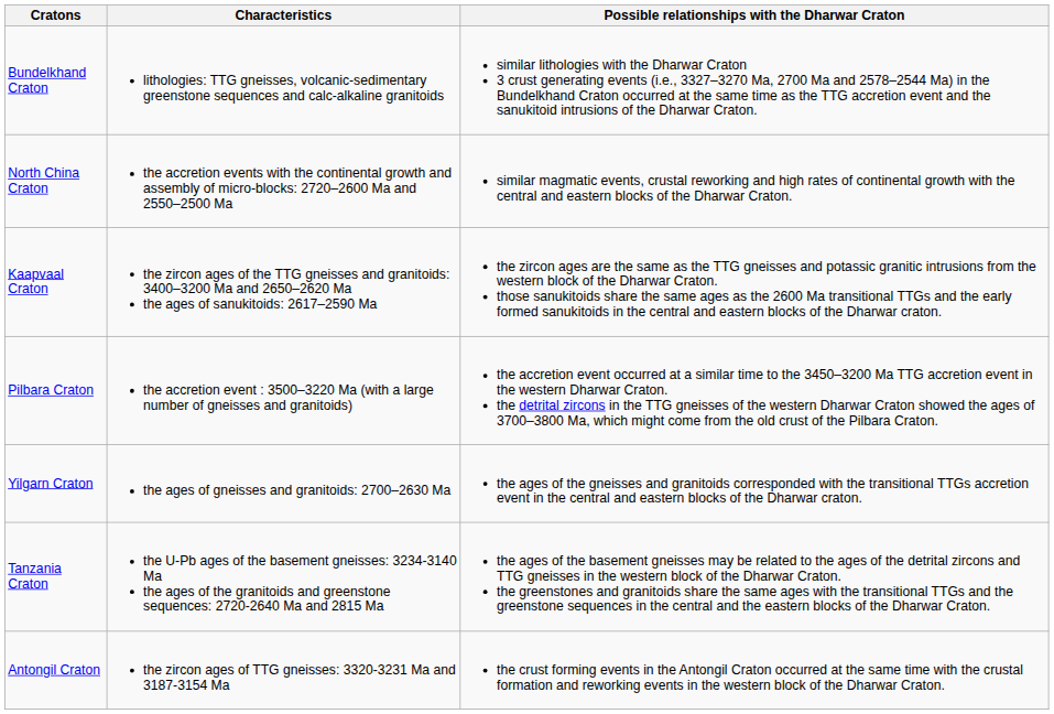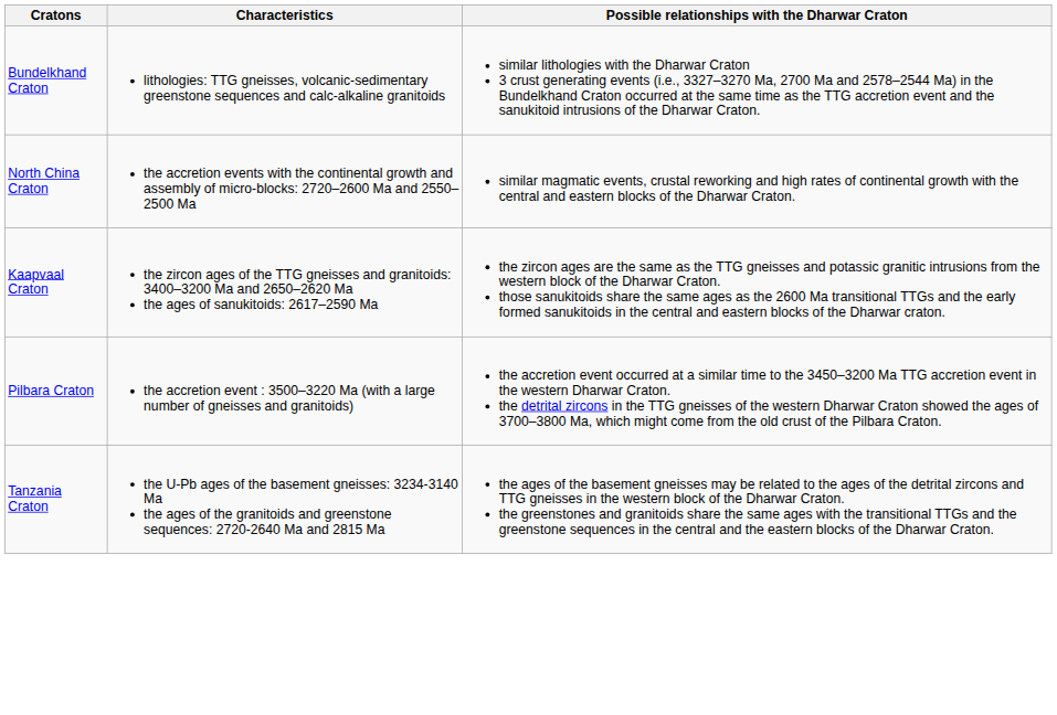 <table class="wikitable">
 <tr>
 <th>Cratons</th>
 <th>Characteristics</th>
 <th>Possible relationships with the Dharwar Craton</th>
 </tr>
 <tr>
 <td><a href='#'>Bundelkhand Craton</a></td>
 <td><br><ul><li>lithologies: TTG gneisses, volcanic-sedimentary greenstone sequences and calc-alkaline granitoids</li></ul></td>
 <td><br><ul><li>similar lithologies with the Dharwar Craton</li><li>3 crust generating events (i.e., 3327–3270 Ma, 2700 Ma and 2578–2544 Ma) in the Bundelkhand Craton occurred at the same time as the TTG accretion event and the sanukitoid intrusions of the Dharwar Craton.</li></ul></td>
 </tr>
 <tr>
 <td><a href='#'>North China Craton</a></td>
 <td><br><ul><li>the accretion events with the continental growth and assembly of micro-blocks: 2720–2600 Ma and 2550–2500 Ma</li></ul></td>
 <td><br><ul><li>similar magmatic events, crustal reworking and high rates of continental growth with the central and eastern blocks of the Dharwar Craton.</li></ul></td>
 </tr>
 <tr>
 <td><a href='#'>Kaapvaal Craton</a></td>
 <td><br><ul><li>the zircon ages of the TTG gneisses and granitoids: 3400–3200 Ma and 2650–2620 Ma</li><li>the ages of sanukitoids: 2617–2590 Ma</li></ul></td>
 <td><br><ul><li>the zircon ages are the same as the TTG gneisses and potassic granitic intrusions from the western block of the Dharwar Craton.</li><li>those sanukitoids share the same ages as the 2600 Ma transitional TTGs and the early formed sanukitoids in the central and eastern blocks of the Dharwar craton.</li></ul></td>
 </tr>
 <tr>
 <td><a href='#'>Pilbara Craton</a></td>
 <td><br><ul><li>the accretion event : 3500–3220 Ma (with a large number of gneisses and granitoids)</li></ul></td>
 <td><br><ul><li>the accretion event occurred at a similar time to the 3450–3200 Ma TTG accretion event in the western Dharwar Craton.</li><li>the <a href='#'>detrital zircons</a> in the TTG gneisses of the western Dharwar Craton showed the ages of 3700–3800 Ma, which might come from the old crust of the Pilbara Craton.</li></ul></td>
 </tr>
 <tr>
-<td><a href='#'>Yilgarn Craton</a></td>
-<td><br><ul><li>the ages of gneisses and granitoids: 2700–2630 Ma</li></ul></td>
-<td><br><ul><li>the ages of the gneisses and granitoids corresponded with the transitional TTGs accretion event in the central and eastern blocks of the Dharwar craton.</li></ul></td>
-</tr>
-<tr>
 <td><a href='#'>Tanzania Craton</a></td>
 <td><br><ul><li>the U-Pb ages of the basement gneisses: 3234-3140 Ma</li><li>the ages of the granitoids and greenstone sequences: 2720-2640 Ma and 2815 Ma</li></ul></td>
 <td><br><ul><li>the ages of the basement gneisses may be related to the ages of the detrital zircons and TTG gneisses in the western block of the Dharwar Craton.</li><li>the greenstones and granitoids share the same ages with the transitional TTGs and the greenstone sequences in the central and the eastern blocks of the Dharwar Craton.</li></ul></td>
 </tr>
-<tr>
-<td><a href='#'>Antongil Craton</a></td>
-<td><br><ul><li>the zircon ages of TTG gneisses: 3320-3231 Ma and 3187-3154 Ma</li></ul></td>
-<td><br><ul><li>the crust forming events in the Antongil Craton occurred at the same time with the crustal formation and reworking events in the western block of the Dharwar Craton.</li></ul></td>
-</tr>
 </table>
